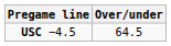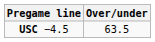 <table class="wikitable">
 <tr align="center">
 <th style=>Pregame line</th>
 <th style=>Over/under</th>
 </tr>
 <tr align="center">
 <td><strong>USC</strong> −4.5</td>
-<td>64.5</td>
+<td>63.5</td>
 </tr>
 </table>
